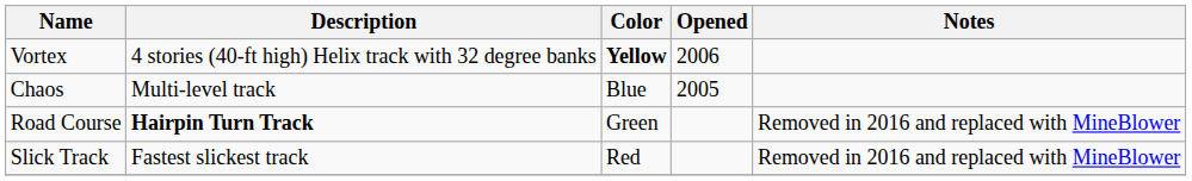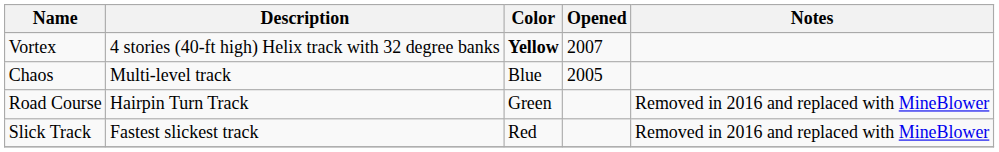 <table class="wikitable sortable">
 <tr>
 <th>Name</th>
 <th>Description</th>
 <th>Color</th>
 <th>Opened</th>
 <th>Notes</th>
 </tr>
 <tr>
 <td>Vortex</td>
 <td>4 stories (40-ft high) Helix track with 32 degree banks</td>
 <td><strong>Yellow</strong></td>
-<td>2006</td>
+<td>2007</td>
 <td></td>
 </tr>
 <tr>
 <td>Chaos</td>
 <td>Multi-level track</td>
 <td>Blue</td>
 <td>2005</td>
 <td></td>
 </tr>
 <tr>
 <td>Road Course</td>
-<td><strong>Hairpin Turn Track</strong></td>
+<td>Hairpin Turn Track</td>
 <td>Green</td>
 <td></td>
 <td>Removed in 2016 and replaced with <a href='#'>MineBlower</a></td>
 </tr>
 <tr>
 <td>Slick Track</td>
 <td>Fastest slickest track</td>
 <td>Red</td>
 <td></td>
 <td>Removed in 2016 and replaced with <a href='#'>MineBlower</a></td>
 </tr>
 <tr>
 </tr>
 </table>
